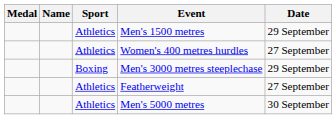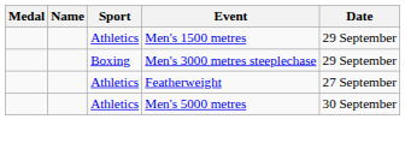 <table class="wikitable sortable" style="font-size:95%">
 <tr>
 <th>Medal</th>
 <th>Name</th>
 <th>Sport</th>
 <th>Event</th>
 <th>Date</th>
 </tr>
 <tr>
 <td></td>
 <td></td>
 <td><a href='#'>Athletics</a></td>
 <td><a href='#'>Men's 1500 metres</a></td>
 <td>29 September</td>
-</tr>
-<tr>
-<td></td>
-<td></td>
-<td><a href='#'>Athletics</a></td>
-<td><a href='#'>Women's 400 metres hurdles</a></td>
-<td>27 September</td>
 </tr>
 <tr>
 <td></td>
 <td></td>
 <td><a href='#'>Boxing</a></td>
 <td><a href='#'>Men's 3000 metres steeplechase</a></td>
 <td>29 September</td>
 </tr>
 <tr>
 <td></td>
 <td></td>
 <td><a href='#'>Athletics</a></td>
 <td><a href='#'>Featherweight</a></td>
 <td>27 September</td>
 </tr>
 <tr>
 <td></td>
 <td></td>
 <td><a href='#'>Athletics</a></td>
 <td><a href='#'>Men's 5000 metres</a></td>
 <td>30 September</td>
 </tr>
 </table>
